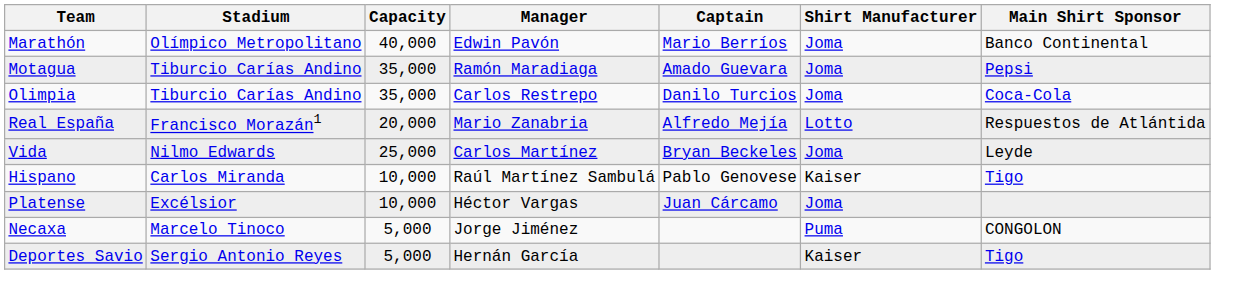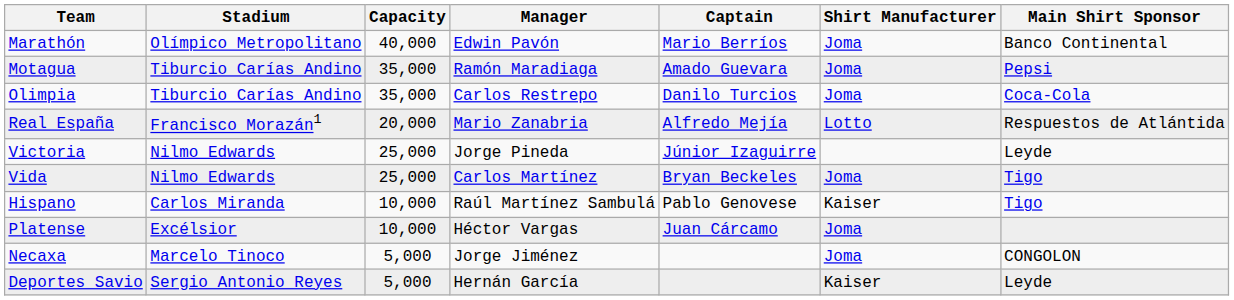 <table class="wikitable sortable">
 <tr>
 <th>Team</th>
 <th>Stadium</th>
 <th>Capacity</th>
 <th>Manager</th>
 <th>Captain</th>
 <th>Shirt Manufacturer</th>
 <th>Main Shirt Sponsor</th>
 </tr>
 <tr>
 <td><a href='#'>Marathón</a></td>
 <td><a href='#'>Olímpico Metropolitano</a></td>
 <td style="text-align:center;">40,000</td>
 <td> <a href='#'>Edwin Pavón</a></td>
 <td> <a href='#'>Mario Berríos</a></td>
 <td><a href='#'>Joma</a></td>
 <td>Banco Continental</td>
 </tr>
 <tr style="background:#eee;">
 <td><a href='#'>Motagua</a></td>
 <td><a href='#'>Tiburcio Carías Andino</a></td>
 <td style="text-align:center;">35,000</td>
 <td> <a href='#'>Ramón Maradiaga</a></td>
 <td> <a href='#'>Amado Guevara</a></td>
 <td><a href='#'>Joma</a></td>
 <td><a href='#'>Pepsi</a></td>
 </tr>
 <tr>
 <td><a href='#'>Olimpia</a></td>
 <td><a href='#'>Tiburcio Carías Andino</a></td>
 <td style="text-align:center;">35,000</td>
 <td> <a href='#'>Carlos Restrepo</a></td>
 <td> <a href='#'>Danilo Turcios</a></td>
 <td><a href='#'>Joma</a></td>
 <td><a href='#'>Coca-Cola</a></td>
 </tr>
 <tr style="background:#eee;">
 <td><a href='#'>Real España</a></td>
 <td><a href='#'>Francisco Morazán</a><sup>1</sup></td>
 <td style="text-align:center;">20,000</td>
 <td> <a href='#'>Mario Zanabria</a></td>
 <td> <a href='#'>Alfredo Mejía</a></td>
 <td><a href='#'>Lotto</a></td>
 <td>Respuestos de Atlántida</td>
 </tr>
+<tr>
+<td><a href='#'>Victoria</a></td>
+<td><a href='#'>Nilmo Edwards</a></td>
+<td style="text-align:center;">25,000</td>
+<td> Jorge Pineda</td>
+<td> <a href='#'>Júnior Izaguirre</a></td>
+<td></td>
+<td>Leyde</td>
+</tr>
 <tr style="background:#eee;">
 <td><a href='#'>Vida</a></td>
 <td><a href='#'>Nilmo Edwards</a></td>
 <td style="text-align:center;">25,000</td>
 <td> <a href='#'>Carlos Martínez</a></td>
 <td> <a href='#'>Bryan Beckeles</a></td>
 <td><a href='#'>Joma</a></td>
-<td>Leyde</td>
+<td><a href='#'>Tigo</a></td>
 </tr>
 <tr>
 <td><a href='#'>Hispano</a></td>
 <td><a href='#'>Carlos Miranda</a></td>
 <td style="text-align:center;">10,000</td>
 <td> Raúl Martínez Sambulá</td>
 <td> Pablo Genovese</td>
 <td>Kaiser</td>
 <td><a href='#'>Tigo</a></td>
 </tr>
 <tr style="background:#eee;">
 <td><a href='#'>Platense</a></td>
 <td><a href='#'>Excélsior</a></td>
 <td style="text-align:center;">10,000</td>
 <td> Héctor Vargas</td>
 <td> <a href='#'>Juan Cárcamo</a></td>
 <td><a href='#'>Joma</a></td>
 <td></td>
 </tr>
 <tr>
 <td><a href='#'>Necaxa</a></td>
 <td><a href='#'>Marcelo Tinoco</a></td>
 <td style="text-align:center;">5,000</td>
 <td> Jorge Jiménez</td>
 <td></td>
-<td><a href='#'>Puma</a></td>
+<td><a href='#'>Joma</a></td>
 <td>CONGOLON</td>
 </tr>
 <tr style="background:#eee;">
 <td><a href='#'>Deportes Savio</a></td>
 <td><a href='#'>Sergio Antonio Reyes</a></td>
 <td style="text-align:center;">5,000</td>
 <td> Hernán García</td>
 <td></td>
 <td>Kaiser</td>
-<td><a href='#'>Tigo</a></td>
+<td>Leyde</td>
 </tr>
 </table>
